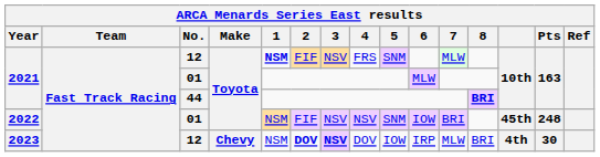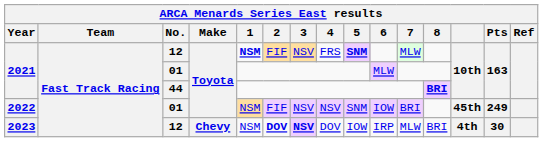 <table class="wikitable" style="text-align:center; font-size:75%">
 <tr>
 <th colspan="15"><a href='#'>ARCA Menards Series East</a> results</th>
 </tr>
 <tr>
 <th>Year</th>
 <th>Team</th>
 <th>No.</th>
 <th>Make</th>
 <th>1</th>
 <th>2</th>
 <th>3</th>
 <th>4</th>
 <th>5</th>
 <th>6</th>
 <th>7</th>
 <th>8</th>
 <th></th>
 <th>Pts</th>
 <th>Ref</th>
 </tr>
 <tr>
 <th rowspan="3"><a href='#'>2021</a></th>
 <th rowspan="6"><a href='#'>Fast Track Racing</a></th>
 <th>12</th>
 <th rowspan="4"><a href='#'>Toyota</a></th>
 <td><strong><a href='#'>NSM</a></strong></td>
 <td style="background:#FFDF9F;"><a href='#'>FIF</a><br></td>
 <td style="background:#FFDF9F;"><a href='#'>NSV</a><br></td>
 <td><a href='#'>FRS</a></td>
-<td style="background:#EFCFFF;"><a href='#'>SNM</a><br></td>
+<td style="background:#EFCFFF;"><strong><a href='#'>SNM</a><br></strong></td>
 <td></td>
 <td style="background:#DFFFDF;"><a href='#'>MLW</a><br></td>
 <td></td>
 <th rowspan="3">10th</th>
 <th rowspan="3">163</th>
 <th rowspan="3"></th>
 </tr>
 <tr>
 <th>01</th>
 <td colspan="5"></td>
 <td style="background:#EFCFFF;"><a href='#'>MLW</a><br></td>
 <td colspan="2"></td>
 </tr>
 <tr>
 <th>44</th>
 <td colspan="7"></td>
 <td style="background:#EFCFFF;"><strong><a href='#'>BRI</a><br></strong></td>
 </tr>
 <tr>
 <th><a href='#'>2022</a></th>
 <th>01</th>
 <td style="background:#FFDF9F;"><a href='#'>NSM</a><br></td>
 <td style="background:#EFCFFF;"><a href='#'>FIF</a><br></td>
 <td style="background:#EFCFFF;"><a href='#'>NSV</a><br></td>
 <td style="background:#EFCFFF;"><a href='#'>NSV</a><br></td>
 <td style="background:#EFCFFF;"><a href='#'>SNM</a><br></td>
 <td style="background:#EFCFFF;"><a href='#'>IOW</a><br></td>
 <td style="background:#EFCFFF;"><a href='#'>BRI</a><br></td>
 <td></td>
 <th>45th</th>
-<th>248</th>
+<th>249</th>
 <th></th>
 </tr>
 <tr>
 <th><a href='#'>2023</a></th>
 <th>12</th>
 <th><a href='#'>Chevy</a></th>
 <td><a href='#'>NSM</a></td>
 <td><strong><a href='#'>DOV</a></strong></td>
 <td style="background:#EFCFFF;"><strong><a href='#'>NSV</a><br></strong></td>
 <td><a href='#'>DOV</a></td>
 <td><a href='#'>IOW</a></td>
 <td><a href='#'>IRP</a></td>
 <td><a href='#'>MLW</a></td>
 <td><a href='#'>BRI</a></td>
 <th>4th</th>
 <th>30</th>
 <th></th>
 </tr>
 </table>
